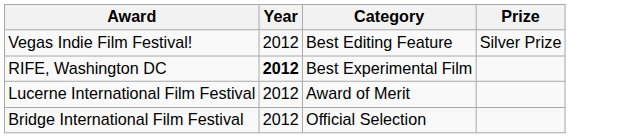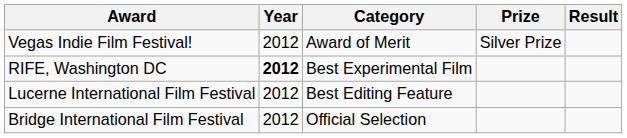 <table class="wikitable sortable">
 <tr>
 <th>Award</th>
 <th>Year</th>
 <th>Category</th>
 <th>Prize</th>
+<th>Result</th>
 </tr>
 <tr>
 <td>Vegas Indie Film Festival!</td>
 <td>2012</td>
-<td>Best Editing Feature</td>
+<td>Award of Merit</td>
 <td>Silver Prize</td>
+<td></td>
 </tr>
 <tr>
 <td>RIFE, Washington DC</td>
 <td><strong>2012</strong></td>
 <td>Best Experimental Film</td>
 <td></td>
+<td></td>
 </tr>
 <tr>
 <td>Lucerne International Film Festival</td>
 <td>2012</td>
-<td>Award of Merit</td>
+<td>Best Editing Feature</td>
+<td></td>
 <td></td>
 </tr>
 <tr>
 <td>Bridge International Film Festival</td>
 <td>2012</td>
 <td>Official Selection</td>
 <td></td>
+<td></td>
 </tr>
 </table>
